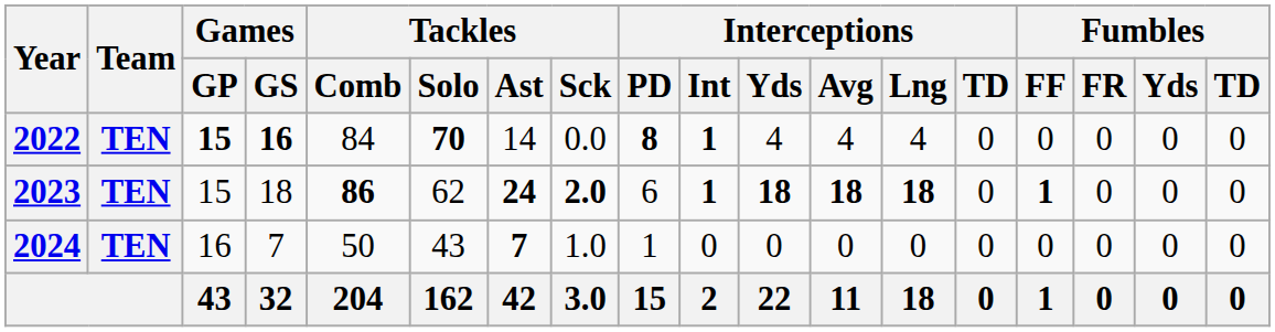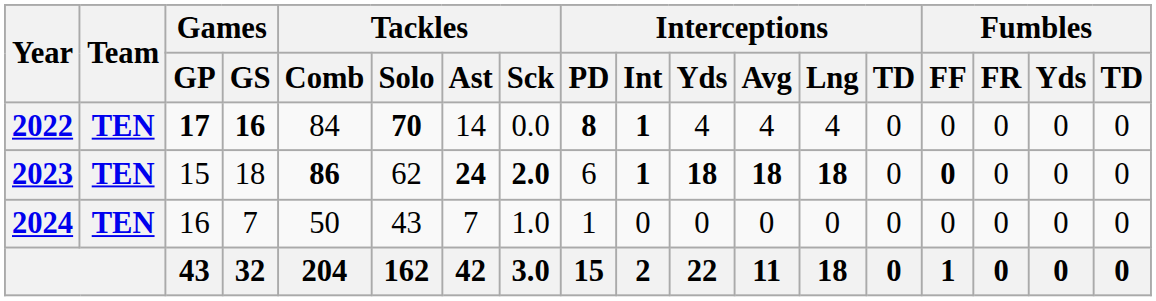 <table class="wikitable" style="text-align:center">
 <tr>
 <th rowspan="2">Year</th>
 <th rowspan="2">Team</th>
 <th colspan="2">Games</th>
 <th colspan="4">Tackles</th>
 <th colspan="6">Interceptions</th>
 <th colspan="4">Fumbles</th>
 </tr>
 <tr>
 <th>GP</th>
 <th>GS</th>
 <th>Comb</th>
 <th>Solo</th>
 <th>Ast</th>
 <th>Sck</th>
 <th>PD</th>
 <th>Int</th>
 <th>Yds</th>
 <th>Avg</th>
 <th>Lng</th>
 <th>TD</th>
 <th>FF</th>
 <th>FR</th>
 <th>Yds</th>
 <th>TD</th>
 </tr>
 <tr>
 <th><a href='#'>2022</a></th>
 <th><a href='#'>TEN</a></th>
-<td><strong>15</strong></td>
+<td><strong>17</strong></td>
 <td><strong>16</strong></td>
 <td>84</td>
 <td><strong>70</strong></td>
 <td>14</td>
 <td>0.0</td>
 <td><strong>8</strong></td>
 <td><strong>1</strong></td>
 <td>4</td>
 <td>4</td>
 <td>4</td>
 <td>0</td>
 <td>0</td>
 <td>0</td>
 <td>0</td>
 <td>0</td>
 </tr>
 <tr>
 <th><a href='#'>2023</a></th>
 <th><a href='#'>TEN</a></th>
 <td>15</td>
 <td>18</td>
 <td><strong>86</strong></td>
 <td>62</td>
 <td><strong>24</strong></td>
 <td><strong>2.0</strong></td>
 <td>6</td>
 <td><strong>1</strong></td>
 <td><strong>18</strong></td>
 <td><strong>18</strong></td>
 <td><strong>18</strong></td>
 <td>0</td>
-<td><strong>1</strong></td>
+<td><strong>0</strong></td>
 <td>0</td>
 <td>0</td>
 <td>0</td>
 </tr>
 <tr>
 <th><a href='#'>2024</a></th>
 <th><a href='#'>TEN</a></th>
 <td>16</td>
 <td>7</td>
 <td>50</td>
 <td>43</td>
-<td><strong>7</strong></td>
+<td>7</td>
 <td>1.0</td>
 <td>1</td>
 <td>0</td>
 <td>0</td>
 <td>0</td>
 <td>0</td>
 <td>0</td>
 <td>0</td>
 <td>0</td>
 <td>0</td>
 <td>0</td>
 </tr>
 <tr>
 <th colspan="2"></th>
 <th>43</th>
 <th>32</th>
 <th>204</th>
 <th>162</th>
 <th>42</th>
 <th>3.0</th>
 <th>15</th>
 <th>2</th>
 <th>22</th>
 <th>11</th>
 <th>18</th>
 <th>0</th>
 <th>1</th>
 <th>0</th>
 <th>0</th>
 <th>0</th>
 </tr>
 </table>
